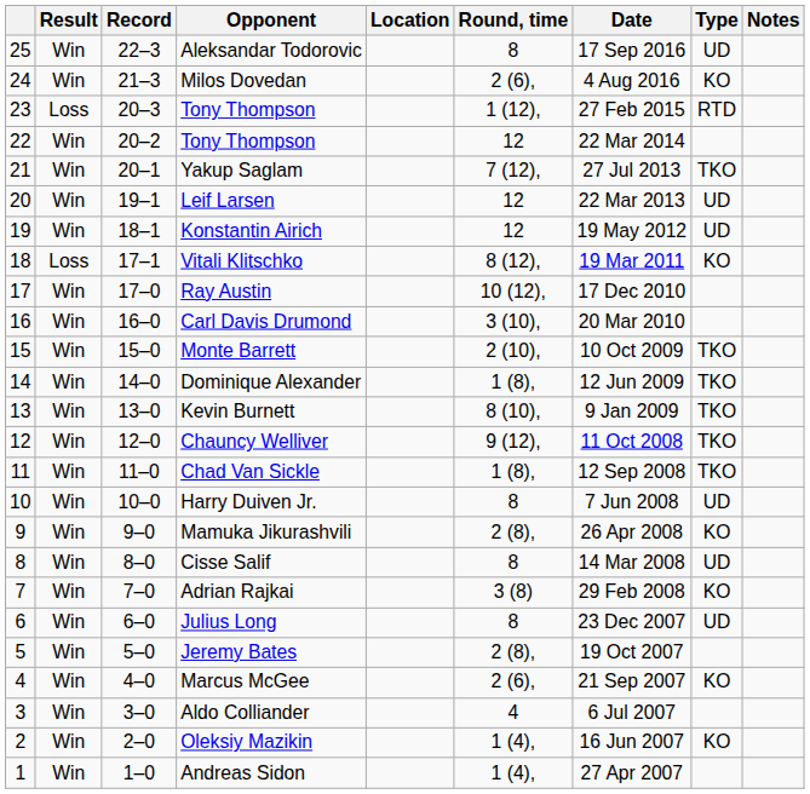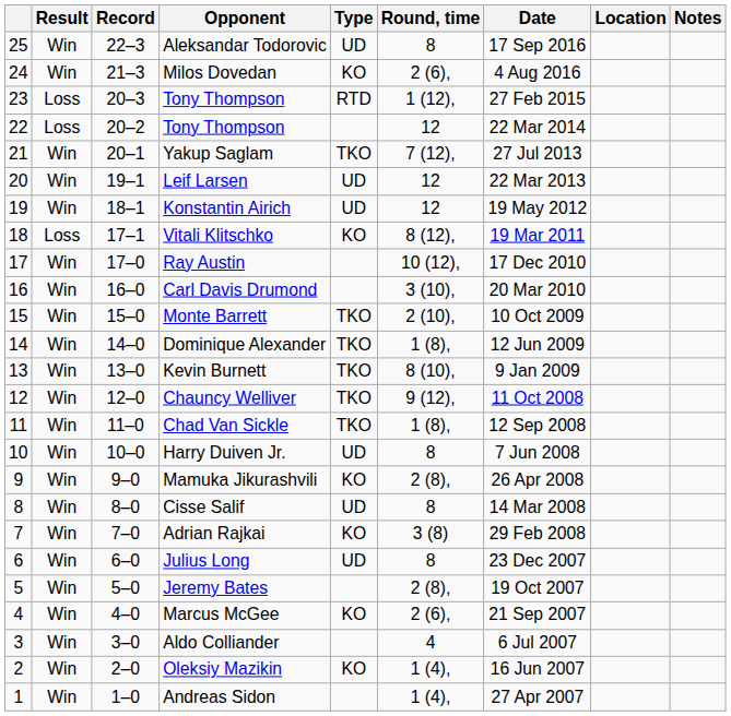 <table class="wikitable" style="text-align:center">
 <tr>
 <th></th>
 <th>Result</th>
 <th>Record</th>
 <th>Opponent</th>
-<th>Location</th>
+<th>Type</th>
 <th>Round, time</th>
 <th>Date</th>
-<th>Type</th>
+<th>Location</th>
 <th>Notes</th>
 </tr>
 <tr>
 <td>25</td>
 <td>Win</td>
 <td>22–3</td>
 <td style="text-align:left;">Aleksandar Todorovic</td>
-<td style="text-align:left;"></td>
+<td>UD</td>
 <td>8</td>
 <td>17 Sep 2016</td>
-<td>UD</td>
+<td style="text-align:left;"></td>
 <td></td>
 </tr>
 <tr>
 <td>24</td>
 <td>Win</td>
 <td>21–3</td>
 <td style="text-align:left;">Milos Dovedan</td>
-<td style="text-align:left;"></td>
+<td>KO</td>
 <td>2 (6), </td>
 <td>4 Aug 2016</td>
-<td>KO</td>
+<td style="text-align:left;"></td>
 <td></td>
 </tr>
 <tr>
 <td>23</td>
 <td>Loss</td>
 <td>20–3</td>
 <td style="text-align:left;"><a href='#'>Tony Thompson</a></td>
-<td style="text-align:left;"></td>
+<td>RTD</td>
 <td>1 (12), </td>
 <td>27 Feb 2015</td>
-<td>RTD</td>
+<td style="text-align:left;"></td>
 <td style="text-align:left;"></td>
 </tr>
 <tr>
 <td>22</td>
-<td>Win</td>
+<td>Loss</td>
 <td>20–2</td>
 <td style="text-align:left;"><a href='#'>Tony Thompson</a></td>
-<td style="text-align:left;"></td>
+<td></td>
 <td>12</td>
 <td>22 Mar 2014</td>
-<td></td>
+<td style="text-align:left;"></td>
 <td style="text-align:left;"></td>
 </tr>
 <tr>
 <td>21</td>
 <td>Win</td>
 <td>20–1</td>
 <td style="text-align:left;">Yakup Saglam</td>
-<td style="text-align:left;"></td>
+<td>TKO</td>
 <td>7 (12), </td>
 <td>27 Jul 2013</td>
-<td>TKO</td>
+<td style="text-align:left;"></td>
 <td style="text-align:left;"></td>
 </tr>
 <tr>
 <td>20</td>
 <td>Win</td>
 <td>19–1</td>
 <td style="text-align:left;"><a href='#'>Leif Larsen</a></td>
-<td style="text-align:left;"></td>
+<td>UD</td>
 <td>12</td>
 <td>22 Mar 2013</td>
-<td>UD</td>
+<td style="text-align:left;"></td>
 <td style="text-align:left;"></td>
 </tr>
 <tr>
 <td>19</td>
 <td>Win</td>
 <td>18–1</td>
 <td style="text-align:left;"><a href='#'>Konstantin Airich</a></td>
-<td style="text-align:left;"></td>
+<td>UD</td>
 <td>12</td>
 <td>19 May 2012</td>
-<td>UD</td>
+<td style="text-align:left;"></td>
 <td style="text-align:left;"></td>
 </tr>
 <tr>
 <td>18</td>
 <td>Loss</td>
 <td>17–1</td>
 <td style="text-align:left;"><a href='#'>Vitali Klitschko</a></td>
-<td style="text-align:left;"></td>
+<td>KO</td>
 <td>8 (12), </td>
 <td><a href='#'>19 Mar 2011</a></td>
-<td>KO</td>
+<td style="text-align:left;"></td>
 <td style="text-align:left;"></td>
 </tr>
 <tr>
 <td>17</td>
 <td>Win</td>
 <td>17–0</td>
 <td style="text-align:left;"><a href='#'>Ray Austin</a></td>
-<td style="text-align:left;"></td>
+<td></td>
 <td>10 (12), </td>
 <td>17 Dec 2010</td>
-<td></td>
+<td style="text-align:left;"></td>
 <td style="text-align:left;"></td>
 </tr>
 <tr>
 <td>16</td>
 <td>Win</td>
 <td>16–0</td>
 <td style="text-align:left;"><a href='#'>Carl Davis Drumond</a></td>
-<td style="text-align:left;"></td>
+<td></td>
 <td>3 (10), </td>
 <td>20 Mar 2010</td>
-<td></td>
+<td style="text-align:left;"></td>
 <td style="text-align:left;"></td>
 </tr>
 <tr>
 <td>15</td>
 <td>Win</td>
 <td>15–0</td>
 <td style="text-align:left;"><a href='#'>Monte Barrett</a></td>
-<td style="text-align:left;"></td>
+<td>TKO</td>
 <td>2 (10), </td>
 <td>10 Oct 2009</td>
-<td>TKO</td>
+<td style="text-align:left;"></td>
 <td style="text-align:left;"></td>
 </tr>
 <tr>
 <td>14</td>
 <td>Win</td>
 <td>14–0</td>
 <td style="text-align:left;">Dominique Alexander</td>
-<td style="text-align:left;"></td>
+<td>TKO</td>
 <td>1 (8), </td>
 <td>12 Jun 2009</td>
-<td>TKO</td>
+<td style="text-align:left;"></td>
 <td></td>
 </tr>
 <tr>
 <td>13</td>
 <td>Win</td>
 <td>13–0</td>
 <td style="text-align:left;">Kevin Burnett</td>
-<td style="text-align:left;"></td>
+<td>TKO</td>
 <td>8 (10), </td>
 <td>9 Jan 2009</td>
-<td>TKO</td>
+<td style="text-align:left;"></td>
 <td style="text-align:left;"></td>
 </tr>
 <tr>
 <td>12</td>
 <td>Win</td>
 <td>12–0</td>
 <td style="text-align:left;"><a href='#'>Chauncy Welliver</a></td>
-<td style="text-align:left;"></td>
+<td>TKO</td>
 <td>9 (12), </td>
 <td><a href='#'>11 Oct 2008</a></td>
-<td>TKO</td>
+<td style="text-align:left;"></td>
 <td style="text-align:left;"></td>
 </tr>
 <tr>
 <td>11</td>
 <td>Win</td>
 <td>11–0</td>
 <td style="text-align:left;"><a href='#'>Chad Van Sickle</a></td>
-<td style="text-align:left;"></td>
+<td>TKO</td>
 <td>1 (8), </td>
 <td>12 Sep 2008</td>
-<td>TKO</td>
+<td style="text-align:left;"></td>
 <td></td>
 </tr>
 <tr>
 <td>10</td>
 <td>Win</td>
 <td>10–0</td>
 <td style="text-align:left;">Harry Duiven Jr.</td>
-<td style="text-align:left;"></td>
+<td>UD</td>
 <td>8</td>
 <td>7 Jun 2008</td>
-<td>UD</td>
+<td style="text-align:left;"></td>
 <td></td>
 </tr>
 <tr>
 <td>9</td>
 <td>Win</td>
 <td>9–0</td>
 <td style="text-align:left;">Mamuka Jikurashvili</td>
-<td style="text-align:left;"></td>
+<td>KO</td>
 <td>2 (8), </td>
 <td>26 Apr 2008</td>
-<td>KO</td>
+<td style="text-align:left;"></td>
 <td></td>
 </tr>
 <tr>
 <td>8</td>
 <td>Win</td>
 <td>8–0</td>
 <td style="text-align:left;">Cisse Salif</td>
-<td style="text-align:left;"></td>
+<td>UD</td>
 <td>8</td>
 <td>14 Mar 2008</td>
-<td>UD</td>
+<td style="text-align:left;"></td>
 <td></td>
 </tr>
 <tr>
 <td>7</td>
 <td>Win</td>
 <td>7–0</td>
 <td style="text-align:left;">Adrian Rajkai</td>
-<td style="text-align:left;"></td>
+<td>KO</td>
 <td>3 (8)</td>
 <td>29 Feb 2008</td>
-<td>KO</td>
+<td style="text-align:left;"></td>
 <td></td>
 </tr>
 <tr>
 <td>6</td>
 <td>Win</td>
 <td>6–0</td>
 <td style="text-align:left;"><a href='#'>Julius Long</a></td>
-<td style="text-align:left;"></td>
+<td>UD</td>
 <td>8</td>
 <td>23 Dec 2007</td>
-<td>UD</td>
+<td style="text-align:left;"></td>
 <td style="text-align:left;"></td>
 </tr>
 <tr>
 <td>5</td>
 <td>Win</td>
 <td>5–0</td>
 <td style="text-align:left;"><a href='#'>Jeremy Bates</a></td>
-<td style="text-align:left;"></td>
+<td></td>
 <td>2 (8), </td>
 <td>19 Oct 2007</td>
-<td></td>
+<td style="text-align:left;"></td>
 <td></td>
 </tr>
 <tr>
 <td>4</td>
 <td>Win</td>
 <td>4–0</td>
 <td style="text-align:left;">Marcus McGee</td>
-<td style="text-align:left;"></td>
+<td>KO</td>
 <td>2 (6), </td>
 <td>21 Sep 2007</td>
-<td>KO</td>
+<td style="text-align:left;"></td>
 <td></td>
 </tr>
 <tr>
 <td>3</td>
 <td>Win</td>
 <td>3–0</td>
 <td style="text-align:left;">Aldo Colliander</td>
-<td style="text-align:left;"></td>
+<td></td>
 <td>4</td>
 <td>6 Jul 2007</td>
-<td></td>
+<td style="text-align:left;"></td>
 <td></td>
 </tr>
 <tr>
 <td>2</td>
 <td>Win</td>
 <td>2–0</td>
 <td style="text-align:left;"><a href='#'>Oleksiy Mazikin</a></td>
-<td style="text-align:left;"></td>
+<td>KO</td>
 <td>1 (4), </td>
 <td>16 Jun 2007</td>
-<td>KO</td>
+<td style="text-align:left;"></td>
 <td></td>
 </tr>
 <tr>
 <td>1</td>
 <td>Win</td>
 <td>1–0</td>
 <td style="text-align:left;">Andreas Sidon</td>
-<td style="text-align:left;"></td>
+<td></td>
 <td>1 (4), </td>
 <td>27 Apr 2007</td>
-<td></td>
+<td style="text-align:left;"></td>
 <td></td>
 </tr>
 </table>
